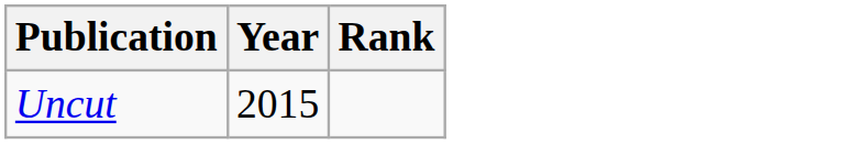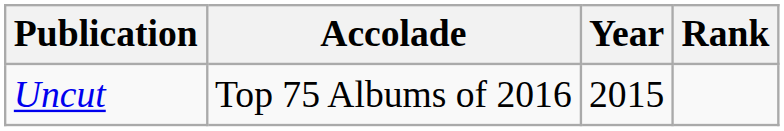 <table class="sortable wikitable">
 <tr>
 <th>Publication</th>
+<th>Accolade</th>
 <th>Year</th>
 <th>Rank</th>
 </tr>
 <tr>
 <td><em><a href='#'>Uncut</a></em></td>
+<td>Top 75 Albums of 2016</td>
 <td>2015</td>
 <td></td>
 </tr>
 </table>
